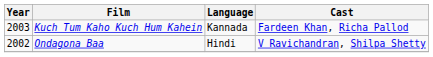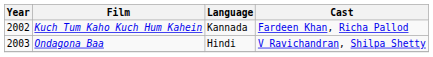 <table class="wikitable">
 <tr>
 <th>Year</th>
 <th>Film</th>
 <th>Language</th>
 <th>Cast</th>
 </tr>
 <tr>
-<td>2003</td>
+<td>2002</td>
 <td><em><a href='#'>Kuch Tum Kaho Kuch Hum Kahein</a></em></td>
 <td>Kannada</td>
 <td><a href='#'>Fardeen Khan</a>, <a href='#'>Richa Pallod</a></td>
 </tr>
 <tr>
-<td>2002</td>
+<td>2003</td>
 <td><em><a href='#'>Ondagona Baa</a></em></td>
 <td>Hindi</td>
 <td><a href='#'>V Ravichandran</a>, <a href='#'>Shilpa Shetty</a></td>
 </tr>
 <tr>
 </tr>
 </table>
